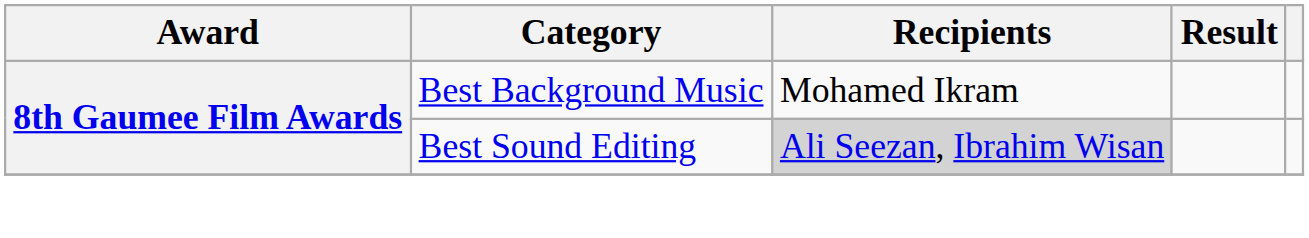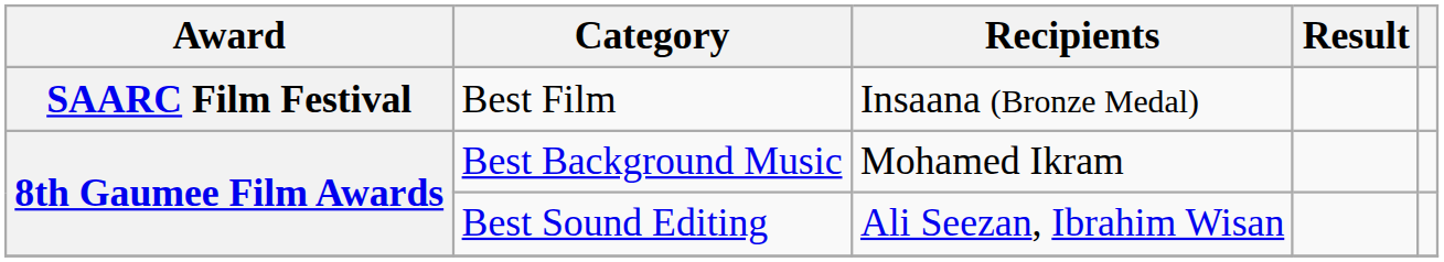 <table class="wikitable plainrowheaders sortable">
 <tr>
 <th scope="col">Award</th>
 <th scope="col">Category</th>
 <th scope="col">Recipients</th>
 <th scope="col">Result</th>
 <th scope="col" class="unsortable"></th>
+</tr>
+<tr>
+<th scope="row"><a href='#'>SAARC</a> Film Festival</th>
+<td>Best Film</td>
+<td>Insaana <small>(Bronze Medal)</small></td>
+<td></td>
+<td style="text-align:center;"></td>
 </tr>
 <tr>
 <th scope="row" rowspan="2"><a href='#'>8th Gaumee Film Awards</a></th>
 <td><a href='#'>Best Background Music</a></td>
 <td>Mohamed Ikram</td>
 <td></td>
 <td style="text-align:center;"></td>
 </tr>
 <tr>
 <td><a href='#'>Best Sound Editing</a></td>
-<td style="background: lightgrey;"><a href='#'>Ali Seezan</a>, <a href='#'>Ibrahim Wisan</a></td>
+<td><a href='#'>Ali Seezan</a>, <a href='#'>Ibrahim Wisan</a></td>
 <td></td>
 <td style="text-align:center;"></td>
 </tr>
 <tr>
 </tr>
 </table>
